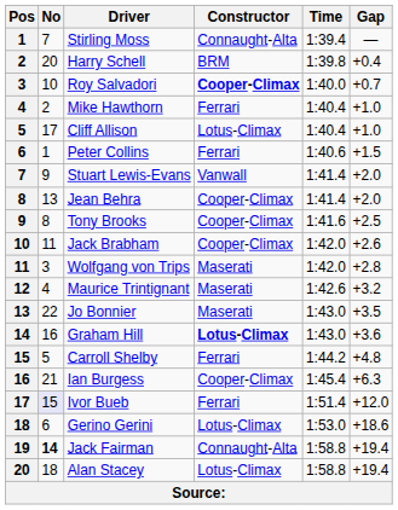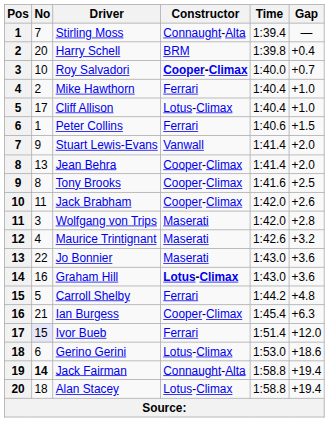 <table class="wikitable sortable" style="font-size: 95%">
 <tr>
 <th>Pos</th>
 <th>No</th>
 <th>Driver</th>
 <th>Constructor</th>
 <th>Time</th>
 <th>Gap</th>
 </tr>
 <tr>
 <th>1</th>
 <td>7</td>
 <td> <a href='#'>Stirling Moss</a></td>
 <td><a href='#'>Connaught</a>-<a href='#'>Alta</a></td>
 <td>1:39.4</td>
 <td align="center">—</td>
 </tr>
 <tr>
 <th>2</th>
 <td>20</td>
 <td> <a href='#'>Harry Schell</a></td>
 <td><a href='#'>BRM</a></td>
 <td>1:39.8</td>
 <td>+0.4</td>
 </tr>
 <tr>
 <th>3</th>
 <td>10</td>
 <td> <a href='#'>Roy Salvadori</a></td>
 <td><strong><a href='#'>Cooper</a>-<a href='#'>Climax</a></strong></td>
 <td>1:40.0</td>
 <td>+0.7</td>
 </tr>
 <tr>
 <th>4</th>
 <td>2</td>
 <td> <a href='#'>Mike Hawthorn</a></td>
 <td><a href='#'>Ferrari</a></td>
 <td>1:40.4</td>
 <td>+1.0</td>
 </tr>
 <tr>
 <th>5</th>
 <td>17</td>
 <td> <a href='#'>Cliff Allison</a></td>
 <td><a href='#'>Lotus</a>-<a href='#'>Climax</a></td>
 <td>1:40.4</td>
 <td>+1.0</td>
 </tr>
 <tr>
 <th>6</th>
 <td>1</td>
 <td> <a href='#'>Peter Collins</a></td>
 <td><a href='#'>Ferrari</a></td>
 <td>1:40.6</td>
 <td>+1.5</td>
 </tr>
 <tr>
 <th>7</th>
 <td>9</td>
 <td> <a href='#'>Stuart Lewis-Evans</a></td>
 <td><a href='#'>Vanwall</a></td>
 <td>1:41.4</td>
 <td>+2.0</td>
 </tr>
 <tr>
 <th>8</th>
 <td>13</td>
 <td> <a href='#'>Jean Behra</a></td>
 <td><a href='#'>Cooper</a>-<a href='#'>Climax</a></td>
 <td>1:41.4</td>
 <td>+2.0</td>
 </tr>
 <tr>
 <th>9</th>
 <td>8</td>
 <td> <a href='#'>Tony Brooks</a></td>
 <td><a href='#'>Cooper</a>-<a href='#'>Climax</a></td>
 <td>1:41.6</td>
 <td>+2.5</td>
 </tr>
 <tr>
 <th>10</th>
 <td>11</td>
 <td> <a href='#'>Jack Brabham</a></td>
 <td><a href='#'>Cooper</a>-<a href='#'>Climax</a></td>
 <td>1:42.0</td>
 <td>+2.6</td>
 </tr>
 <tr>
 <th>11</th>
 <td>3</td>
 <td> <a href='#'>Wolfgang von Trips</a></td>
 <td><a href='#'>Maserati</a></td>
 <td>1:42.0</td>
 <td>+2.8</td>
 </tr>
 <tr>
 <th>12</th>
 <td>4</td>
 <td> <a href='#'>Maurice Trintignant</a></td>
 <td><a href='#'>Maserati</a></td>
 <td>1:42.6</td>
 <td>+3.2</td>
 </tr>
 <tr>
 <th>13</th>
 <td>22</td>
 <td> <a href='#'>Jo Bonnier</a></td>
 <td><a href='#'>Maserati</a></td>
 <td>1:43.0</td>
-<td>+3.5</td>
+<td>+3.6</td>
 </tr>
 <tr>
 <th>14</th>
 <td>16</td>
 <td> <a href='#'>Graham Hill</a></td>
 <td><strong><a href='#'>Lotus</a>-<a href='#'>Climax</a></strong></td>
 <td>1:43.0</td>
 <td>+3.6</td>
 </tr>
 <tr>
 <th>15</th>
 <td>5</td>
 <td> <a href='#'>Carroll Shelby</a></td>
 <td><a href='#'>Ferrari</a></td>
 <td>1:44.2</td>
 <td>+4.8</td>
 </tr>
 <tr>
 <th>16</th>
 <td>21</td>
 <td> <a href='#'>Ian Burgess</a></td>
 <td><a href='#'>Cooper</a>-<a href='#'>Climax</a></td>
 <td>1:45.4</td>
 <td>+6.3</td>
 </tr>
 <tr>
 <th>17</th>
 <td style="background: lavender;">15</td>
 <td> <a href='#'>Ivor Bueb</a></td>
 <td><a href='#'>Ferrari</a></td>
 <td>1:51.4</td>
 <td>+12.0</td>
 </tr>
 <tr>
 <th>18</th>
 <td>6</td>
 <td> <a href='#'>Gerino Gerini</a></td>
 <td><a href='#'>Lotus</a>-<a href='#'>Climax</a></td>
 <td>1:53.0</td>
 <td>+18.6</td>
 </tr>
 <tr>
 <th>19</th>
 <td><strong>14</strong></td>
 <td> <a href='#'>Jack Fairman</a></td>
 <td><a href='#'>Connaught</a>-<a href='#'>Alta</a></td>
 <td>1:58.8</td>
 <td>+19.4</td>
 </tr>
 <tr>
 <th>20</th>
 <td>18</td>
 <td> <a href='#'>Alan Stacey</a></td>
 <td><a href='#'>Lotus</a>-<a href='#'>Climax</a></td>
 <td>1:58.8</td>
 <td>+19.4</td>
 </tr>
 <tr>
 <th colspan="6">Source:</th>
 </tr>
 </table>
